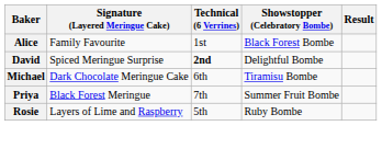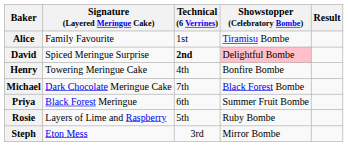 <table class="wikitable sortable col3center sticky-header">
 <tr>
 <th scope="col">Baker</th>
 <th scope="col" class="unsortable">Signature<br><small>(Layered <a href='#'>Meringue</a> Cake)</small></th>
 <th scope="col">Technical<br><small>(6 <a href='#'>Verrines</a>)</small></th>
 <th scope="col" class="unsortable">Showstopper<br><small>(Celebratory <a href='#'>Bombe</a>)</small></th>
 <th scope="col">Result</th>
 </tr>
 <tr>
 <th scope="row">Alice</th>
 <td>Family Favourite</td>
 <td>1st</td>
-<td><a href='#'>Black Forest</a> Bombe</td>
+<td><a href='#'>Tiramisu</a> Bombe</td>
 <td></td>
 </tr>
 <tr>
 <th scope="row">David</th>
 <td>Spiced Meringue Surprise</td>
 <td><strong>2nd</strong></td>
-<td>Delightful Bombe</td>
+<td style="background: pink;">Delightful Bombe</td>
+<td></td>
+</tr>
+<tr>
+<th scope="row">Henry</th>
+<td>Towering Meringue Cake</td>
+<td>4th</td>
+<td>Bonfire Bombe</td>
 <td></td>
 </tr>
 <tr>
 <th scope="row">Michael</th>
 <td><a href='#'>Dark Chocolate</a> Meringue Cake</td>
-<td>6th</td>
-<td><a href='#'>Tiramisu</a> Bombe</td>
+<td>7th</td>
+<td><a href='#'>Black Forest</a> Bombe</td>
 <td></td>
 </tr>
 <tr>
 <th scope="row">Priya</th>
 <td><a href='#'>Black Forest</a> Meringue</td>
-<td>7th</td>
+<td>6th</td>
 <td>Summer Fruit Bombe</td>
 <td></td>
 </tr>
 <tr>
 <th scope="row">Rosie</th>
 <td>Layers of Lime and <a href='#'>Raspberry</a></td>
 <td>5th</td>
 <td>Ruby Bombe</td>
 <td></td>
 </tr>
+<tr>
+<th scope="row">Steph</th>
+<td><a href='#'>Eton Mess</a></td>
+<td align="center">3rd</td>
+<td>Mirror Bombe</td>
+<td></td>
+</tr>
 </table>
